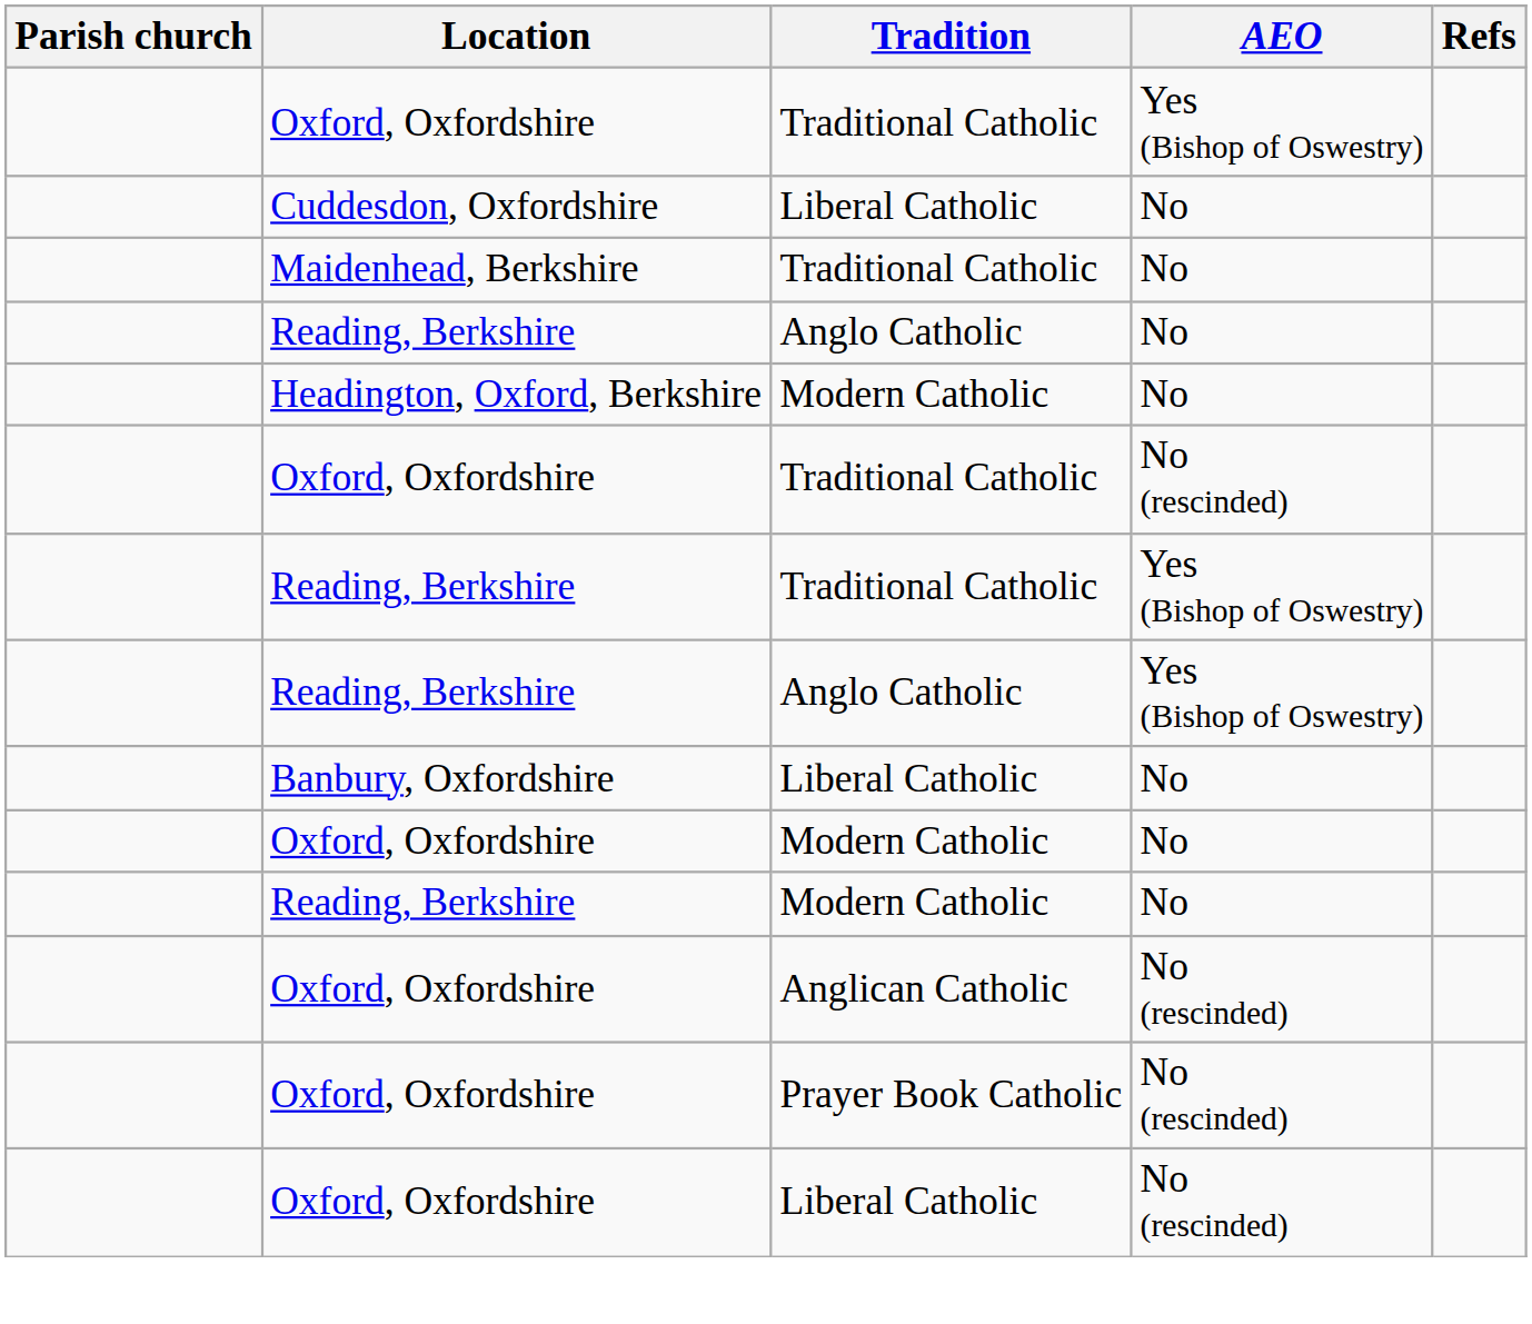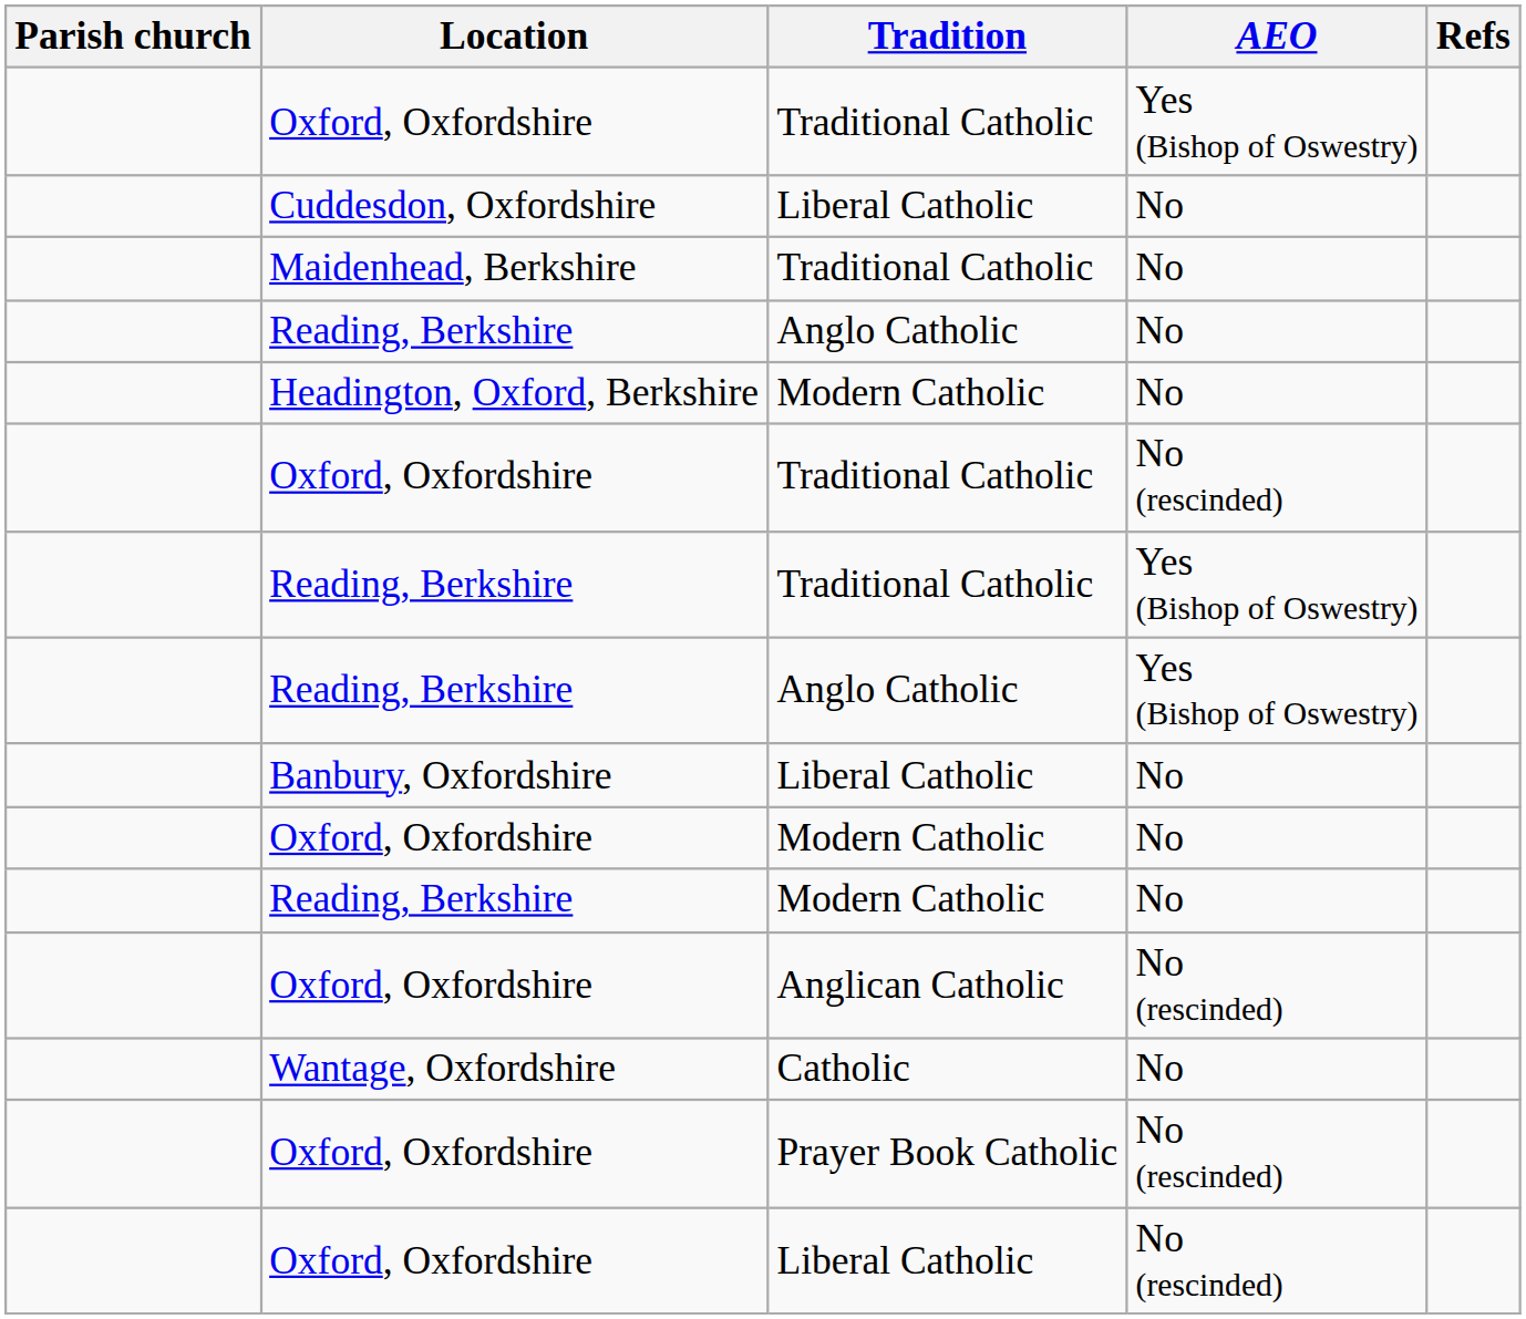 <table class="wikitable sortable">
 <tr>
 <th>Parish church</th>
 <th>Location</th>
 <th><a href='#'>Tradition</a></th>
 <th><em><a href='#'>AEO</a></em></th>
 <th>Refs</th>
 </tr>
 <tr>
 <td></td>
 <td><a href='#'>Oxford</a>, Oxfordshire</td>
 <td>Traditional Catholic</td>
 <td>Yes <br> <small>(Bishop of Oswestry)</small></td>
 <td></td>
 </tr>
 <tr>
 <td></td>
 <td><a href='#'>Cuddesdon</a>, Oxfordshire</td>
 <td>Liberal Catholic</td>
 <td>No</td>
 <td></td>
 </tr>
 <tr>
 <td></td>
 <td><a href='#'>Maidenhead</a>, Berkshire</td>
 <td>Traditional Catholic</td>
 <td>No</td>
 <td></td>
 </tr>
 <tr>
 <td></td>
 <td><a href='#'>Reading, Berkshire</a></td>
 <td>Anglo Catholic</td>
 <td>No</td>
 <td></td>
 </tr>
 <tr>
 <td></td>
 <td><a href='#'>Headington</a>, <a href='#'>Oxford</a>, Berkshire</td>
 <td>Modern Catholic</td>
 <td>No</td>
 <td></td>
 </tr>
 <tr>
 <td></td>
 <td><a href='#'>Oxford</a>, Oxfordshire</td>
 <td>Traditional Catholic</td>
 <td>No <br> <small>(rescinded)</small></td>
 <td></td>
 </tr>
 <tr>
 <td></td>
 <td><a href='#'>Reading, Berkshire</a></td>
 <td>Traditional Catholic</td>
 <td>Yes <br> <small>(Bishop of Oswestry)</small></td>
 <td></td>
 </tr>
 <tr>
 <td></td>
 <td><a href='#'>Reading, Berkshire</a></td>
 <td>Anglo Catholic</td>
 <td>Yes <br> <small>(Bishop of Oswestry)</small></td>
 <td></td>
 </tr>
 <tr>
 <td></td>
 <td><a href='#'>Banbury</a>, Oxfordshire</td>
 <td>Liberal Catholic</td>
 <td>No</td>
 <td></td>
 </tr>
 <tr>
 <td></td>
 <td><a href='#'>Oxford</a>, Oxfordshire</td>
 <td>Modern Catholic</td>
 <td>No</td>
 <td></td>
 </tr>
 <tr>
 <td></td>
 <td><a href='#'>Reading, Berkshire</a></td>
 <td>Modern Catholic</td>
 <td>No</td>
 <td></td>
 </tr>
 <tr>
 <td></td>
 <td><a href='#'>Oxford</a>, Oxfordshire</td>
 <td>Anglican Catholic</td>
 <td>No <br> <small>(rescinded)</small></td>
 <td></td>
 </tr>
 <tr>
 <td></td>
+<td><a href='#'>Wantage</a>, Oxfordshire</td>
+<td>Catholic</td>
+<td>No</td>
+<td></td>
+</tr>
+<tr>
+<td></td>
 <td><a href='#'>Oxford</a>, Oxfordshire</td>
 <td>Prayer Book Catholic</td>
 <td>No <br> <small>(rescinded)</small></td>
 <td></td>
 </tr>
 <tr>
 <td></td>
 <td><a href='#'>Oxford</a>, Oxfordshire</td>
 <td>Liberal Catholic</td>
 <td>No <br> <small>(rescinded)</small></td>
 <td></td>
 </tr>
 </table>
